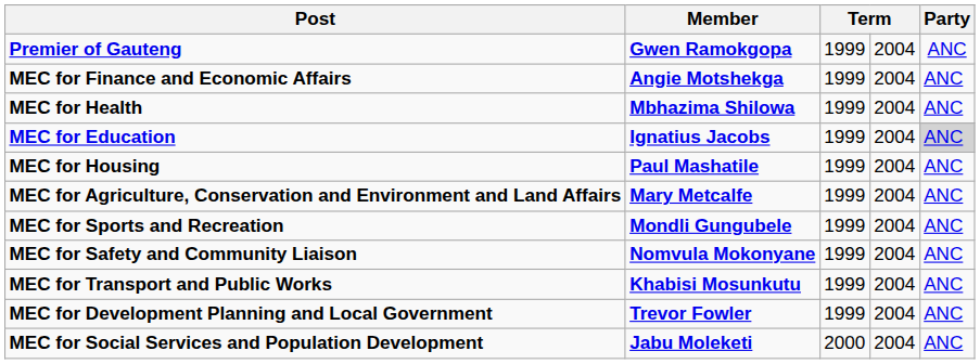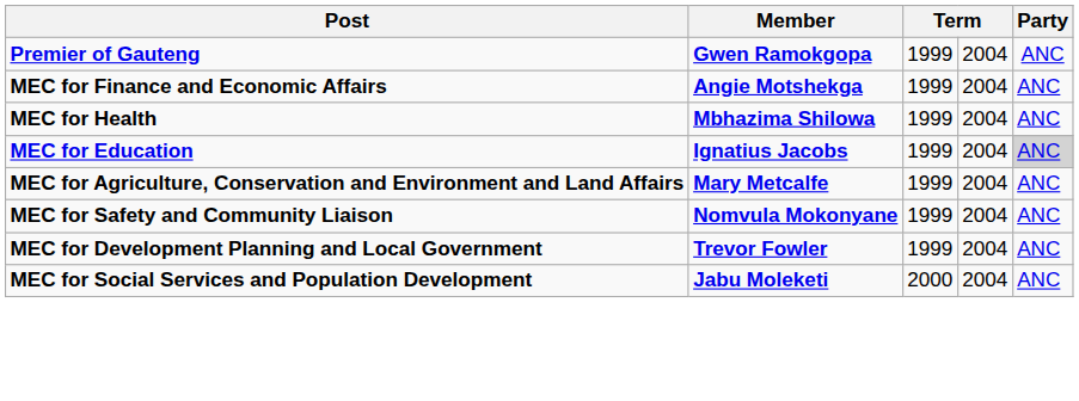 <table class="wikitable collapsible">
 <tr>
 <th>Post</th>
 <th>Member</th>
 <th colspan="2">Term</th>
 <th>Party</th>
 </tr>
 <tr>
 <td><strong><a href='#'>Premier of Gauteng</a></strong></td>
 <td><strong><a href='#'>Gwen Ramokgopa</a></strong></td>
 <td>1999</td>
 <td>2004</td>
 <td align="center"><a href='#'>ANC</a></td>
 </tr>
 <tr>
 <td><strong>MEC for Finance and Economic Affairs</strong></td>
 <td><strong><a href='#'>Angie Motshekga</a></strong></td>
 <td>1999</td>
 <td>2004</td>
 <td><a href='#'>ANC</a></td>
 </tr>
 <tr>
 <td><strong>MEC for Health</strong></td>
 <td><strong><a href='#'>Mbhazima Shilowa</a></strong></td>
 <td>1999</td>
 <td>2004</td>
 <td><a href='#'>ANC</a></td>
 </tr>
 <tr>
 <td><a href='#'><strong>MEC for Education</strong></a></td>
 <td><strong><a href='#'>Ignatius Jacobs</a></strong></td>
 <td>1999</td>
 <td>2004</td>
 <td style="background: lightgrey;"><a href='#'>ANC</a></td>
 </tr>
 <tr>
-<td><strong>MEC for Housing</strong></td>
-<td><strong><a href='#'>Paul Mashatile</a></strong></td>
-<td>1999</td>
-<td>2004</td>
-<td><a href='#'>ANC</a></td>
-</tr>
-<tr>
 <td><strong>MEC for Agriculture, Conservation and Environment and Land Affairs</strong></td>
 <td><strong><a href='#'>Mary Metcalfe</a></strong></td>
 <td>1999</td>
 <td>2004</td>
 <td><a href='#'>ANC</a></td>
 </tr>
 <tr>
-<td><strong>MEC for Sports and Recreation</strong></td>
-<td><strong><a href='#'>Mondli Gungubele</a></strong></td>
-<td>1999</td>
-<td>2004</td>
-<td><a href='#'>ANC</a></td>
-</tr>
-<tr>
 <td><strong>MEC for Safety and Community Liaison</strong></td>
 <td><strong><a href='#'>Nomvula Mokonyane</a></strong></td>
-<td>1999</td>
-<td>2004</td>
-<td><a href='#'>ANC</a></td>
-</tr>
-<tr>
-<td><strong>MEC for Transport and Public Works</strong></td>
-<td><strong><a href='#'>Khabisi Mosunkutu</a></strong></td>
 <td>1999</td>
 <td>2004</td>
 <td><a href='#'>ANC</a></td>
 </tr>
 <tr>
 <td><strong>MEC for Development Planning and Local Government</strong></td>
 <td><strong><a href='#'>Trevor Fowler</a></strong></td>
 <td>1999</td>
 <td>2004</td>
 <td><a href='#'>ANC</a></td>
 </tr>
 <tr>
 <td><strong>MEC for Social Services and Population Development</strong></td>
 <td><strong><a href='#'>Jabu Moleketi</a></strong></td>
 <td>2000</td>
 <td>2004</td>
 <td><a href='#'>ANC</a></td>
 </tr>
 </table>
